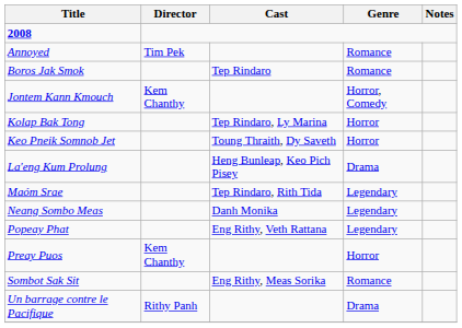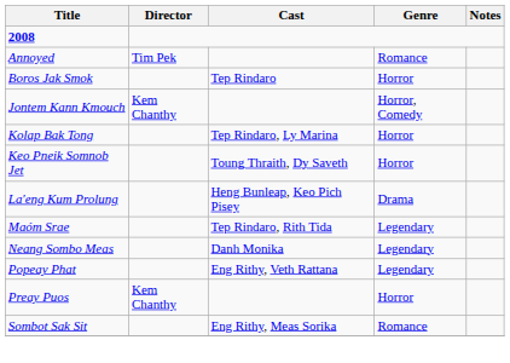 <table class="wikitable">
 <tr>
 <th>Title</th>
 <th>Director</th>
 <th>Cast</th>
 <th>Genre</th>
 <th>Notes</th>
 </tr>
 <tr>
 <td><strong><a href='#'>2008</a></strong></td>
 </tr>
 <tr>
 <td><em><a href='#'>Annoyed</a></em></td>
 <td><a href='#'>Tim Pek</a></td>
 <td></td>
 <td><a href='#'>Romance</a></td>
 <td></td>
 </tr>
 <tr>
 <td><em> <a href='#'>Boros Jak Smok</a></em></td>
 <td></td>
 <td><a href='#'>Tep Rindaro</a></td>
-<td><a href='#'>Romance</a></td>
+<td><a href='#'>Horror</a></td>
 <td></td>
 </tr>
 <tr>
 <td><em> <a href='#'>Jontem Kann Kmouch</a></em></td>
 <td><a href='#'>Kem Chanthy</a></td>
 <td></td>
 <td><a href='#'>Horror</a>, <a href='#'>Comedy</a></td>
 <td></td>
 </tr>
 <tr>
 <td><em><a href='#'>Kolap Bak Tong</a></em></td>
 <td></td>
 <td><a href='#'>Tep Rindaro</a>, <a href='#'>Ly Marina</a></td>
 <td><a href='#'>Horror</a></td>
 <td></td>
 </tr>
 <tr>
 <td><em><a href='#'>Keo Pneik Somnob Jet</a></em></td>
 <td></td>
 <td><a href='#'>Toung Thraith</a>, <a href='#'>Dy Saveth</a></td>
 <td><a href='#'>Horror</a></td>
 <td></td>
 </tr>
 <tr>
 <td><em><a href='#'>La'eng Kum Prolung</a></em></td>
 <td></td>
 <td><a href='#'>Heng Bunleap</a>, <a href='#'>Keo Pich Pisey</a></td>
 <td><a href='#'>Drama</a></td>
 <td></td>
 </tr>
 <tr>
 <td><em><a href='#'>Maóm Srae</a></em></td>
 <td></td>
 <td><a href='#'>Tep Rindaro</a>, <a href='#'>Rith Tida</a></td>
 <td><a href='#'>Legendary</a></td>
 <td></td>
 </tr>
 <tr>
 <td><em><a href='#'>Neang Sombo Meas</a></em></td>
 <td></td>
 <td><a href='#'>Danh Monika</a></td>
 <td><a href='#'>Legendary</a></td>
 <td></td>
 </tr>
 <tr>
 <td><em><a href='#'>Popeay Phat</a></em></td>
 <td></td>
 <td><a href='#'>Eng Rithy</a>, <a href='#'>Veth Rattana</a></td>
 <td><a href='#'>Legendary</a></td>
 <td></td>
 </tr>
 <tr>
 <td><em> <a href='#'>Preay Puos</a></em></td>
 <td><a href='#'>Kem Chanthy</a></td>
 <td></td>
 <td><a href='#'>Horror</a></td>
 <td></td>
 </tr>
 <tr>
 <td><em><a href='#'>Sombot Sak Sit</a></em></td>
 <td></td>
 <td><a href='#'>Eng Rithy</a>, <a href='#'>Meas Sorika</a></td>
 <td><a href='#'>Romance</a></td>
 <td></td>
 </tr>
 <tr>
-<td><em><a href='#'>Un barrage contre le Pacifique</a></em></td>
-<td><a href='#'>Rithy Panh</a></td>
-<td></td>
-<td><a href='#'>Drama</a></td>
-<td></td>
-</tr>
-<tr>
 </tr>
 </table>
